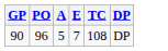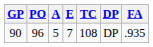 <table class="wikitable">
 <tr>
 <th><a href='#'>GP</a></th>
 <th><a href='#'>PO</a></th>
 <th><a href='#'>A</a></th>
 <th><a href='#'>E</a></th>
 <th><a href='#'>TC</a></th>
 <th><a href='#'>DP</a></th>
+<th><a href='#'>FA</a></th>
 </tr>
 <tr align=center>
 <td>90</td>
 <td>96</td>
 <td>5</td>
 <td>7</td>
 <td>108</td>
 <td>DP</td>
+<td>.935</td>
 </tr>
 </table>
